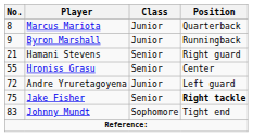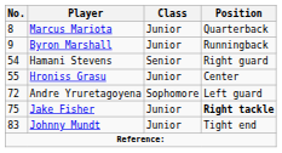 <table class="wikitable">
 <tr>
 <th>No.</th>
 <th>Player</th>
 <th>Class</th>
 <th>Position</th>
 </tr>
 <tr>
 <td>8</td>
 <td><a href='#'>Marcus Mariota</a></td>
 <td> Junior</td>
 <td>Quarterback</td>
 </tr>
 <tr>
 <td>9</td>
 <td><a href='#'>Byron Marshall</a></td>
 <td>Junior</td>
 <td>Runningback</td>
 </tr>
 <tr>
-<td>21</td>
+<td>54</td>
 <td>Hamani Stevens</td>
 <td> Senior</td>
 <td>Right guard</td>
 </tr>
 <tr>
 <td>55</td>
 <td><a href='#'>Hroniss Grasu</a></td>
-<td> Senior</td>
+<td> Junior</td>
 <td>Center</td>
 </tr>
 <tr>
 <td>72</td>
 <td>Andre Yruretagoyena</td>
-<td> Junior</td>
+<td>Sophomore</td>
 <td>Left guard</td>
 </tr>
 <tr>
 <td>75</td>
 <td><a href='#'>Jake Fisher</a></td>
-<td>Senior</td>
+<td>Junior</td>
 <td><strong>Right tackle</strong></td>
 </tr>
 <tr>
 <td>83</td>
 <td><a href='#'>Johnny Mundt</a></td>
-<td>Sophomore</td>
+<td> Junior</td>
 <td>Tight end</td>
 </tr>
 <tr>
 <td colspan="4"  style="font-size:8pt; text-align:center;"><strong>Reference:</strong></td>
 </tr>
 </table>
